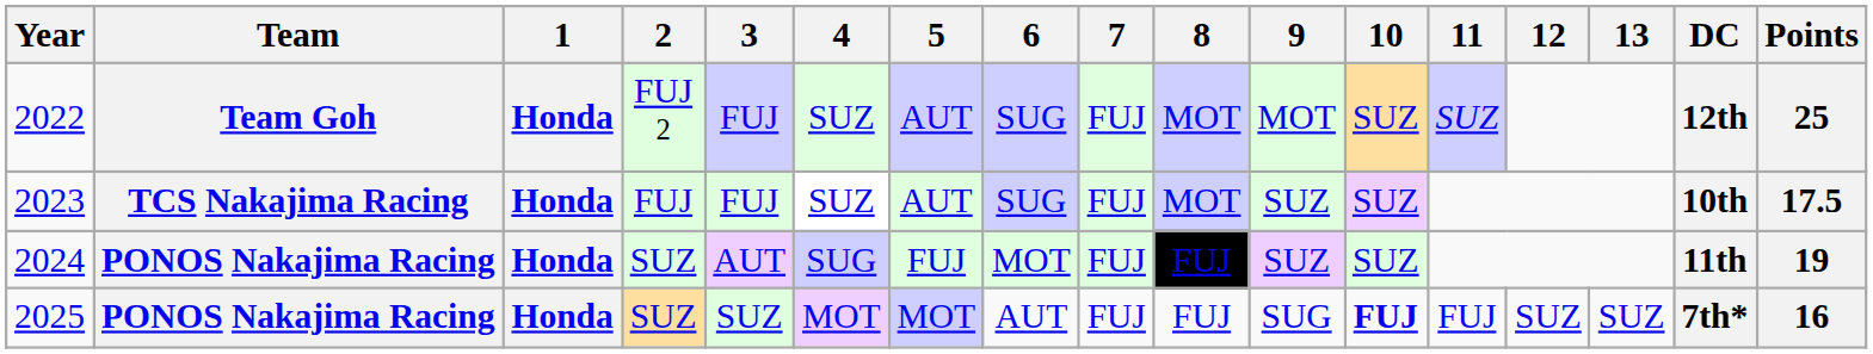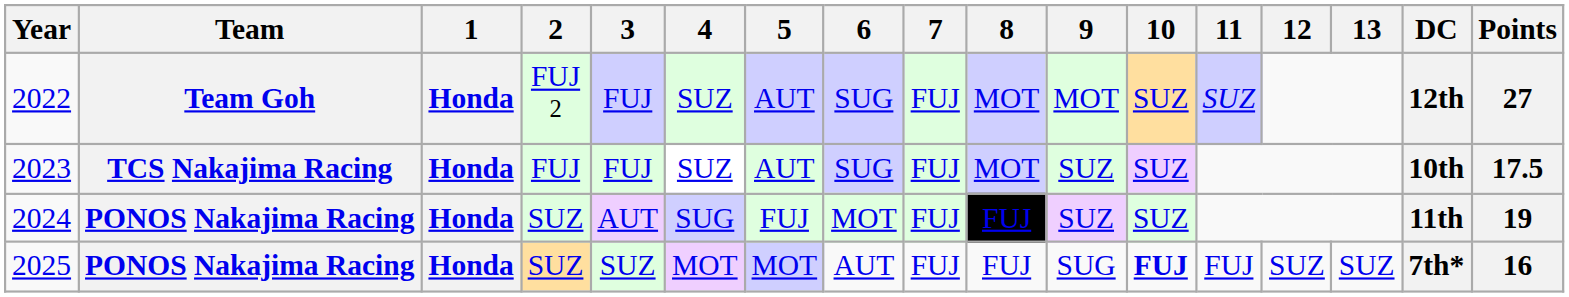 <table class="wikitable" style="text-align:center; font-size:85%">
 <tr>
 <th>Year</th>
 <th>Team</th>
 <th>1</th>
 <th>2</th>
 <th>3</th>
 <th>4</th>
 <th>5</th>
 <th>6</th>
 <th>7</th>
 <th>8</th>
 <th>9</th>
 <th>10</th>
 <th>11</th>
 <th>12</th>
 <th>13</th>
 <th>DC</th>
 <th>Points</th>
 </tr>
 <tr>
 <td><a href='#'>2022</a></td>
 <th nowrap><a href='#'>Team Goh</a></th>
 <th><a href='#'>Honda</a></th>
 <td style="background:#DFFFDF;"><a href='#'>FUJ</a><br><sup>2</sup></td>
 <td style="background:#CFCFFF;"><a href='#'>FUJ</a><br></td>
 <td style="background:#DFFFDF;"><a href='#'>SUZ</a><br></td>
 <td style="background:#CFCFFF;"><a href='#'>AUT</a><br></td>
 <td style="background:#CFCFFF;"><a href='#'>SUG</a><br></td>
 <td style="background:#DFFFDF;"><a href='#'>FUJ</a><br></td>
 <td style="background:#CFCFFF;"><a href='#'>MOT</a><br></td>
 <td style="background:#DFFFDF;"><a href='#'>MOT</a><br></td>
 <td style="background:#FFDF9F;"><a href='#'>SUZ</a><br></td>
 <td style="background:#CFCFFF;"><em><a href='#'>SUZ</a></em><br></td>
 <td colspan=2></td>
 <th>12th</th>
-<th>25</th>
+<th>27</th>
 </tr>
 <tr>
 <td><a href='#'>2023</a></td>
 <th nowrap><a href='#'>TCS</a> <a href='#'>Nakajima Racing</a></th>
 <th><a href='#'>Honda</a></th>
 <td style="background:#DFFFDF;"><a href='#'>FUJ</a><br></td>
 <td style="background:#DFFFDF;"><a href='#'>FUJ</a><br></td>
 <td style="background:#FFFFFF;"><a href='#'>SUZ</a><br></td>
 <td style="background:#DFFFDF;"><a href='#'>AUT</a><br></td>
 <td style="background:#CFCFFF;"><a href='#'>SUG</a><br></td>
 <td style="background:#DFFFDF;"><a href='#'>FUJ</a><br></td>
 <td style="background:#CFCFFF;"><a href='#'>MOT</a><br></td>
 <td style="background:#DFFFDF;"><a href='#'>SUZ</a><br></td>
 <td style="background:#EFCFFF;"><a href='#'>SUZ</a><br></td>
 <td colspan=3></td>
 <th>10th</th>
 <th>17.5</th>
 </tr>
 <tr>
 <td><a href='#'>2024</a></td>
 <th nowrap><a href='#'>PONOS</a> <a href='#'>Nakajima Racing</a></th>
 <th><a href='#'>Honda</a></th>
 <td style="background:#DFFFDF;"><a href='#'>SUZ</a><br></td>
 <td style="background:#EFCFFF;"><a href='#'>AUT</a><br></td>
 <td style="background:#CFCFFF;"><a href='#'>SUG</a><br></td>
 <td style="background:#DFFFDF;"><a href='#'>FUJ</a><br></td>
 <td style="background:#DFFFDF;"><a href='#'>MOT</a><br></td>
 <td style="background:#DFFFDF;"><a href='#'>FUJ</a><br></td>
 <td style="background:#000000;color:white"><a href='#'><span>FUJ</span></a><br></td>
 <td style="background:#EFCFFF;"><a href='#'>SUZ</a><br></td>
 <td style="background:#DFFFDF;"><a href='#'>SUZ</a><br></td>
 <td colspan=3></td>
 <th>11th</th>
 <th>19</th>
 </tr>
 <tr>
 <td><a href='#'>2025</a></td>
 <th><a href='#'>PONOS</a> <a href='#'>Nakajima Racing</a></th>
 <th><a href='#'>Honda</a></th>
 <td style="background:#FFDF9F;"><a href='#'>SUZ</a><br></td>
 <td style="background:#DFFFDF;"><a href='#'>SUZ</a><br></td>
 <td style="background:#EFCFFF;"><a href='#'>MOT</a><br></td>
 <td style="background:#CFCFFF;"><a href='#'>MOT</a><br></td>
 <td style="background:#;"><a href='#'>AUT</a><br></td>
 <td style="background:#;"><a href='#'>FUJ</a><br></td>
 <td style="background:#;"><a href='#'>FUJ</a><br></td>
 <td style="background:#;"><a href='#'>SUG</a><br></td>
 <td style="background:#;"><strong><a href='#'>FUJ</a><br></strong></td>
 <td style="background:#;"><a href='#'>FUJ</a><br></td>
 <td style="background:#;"><a href='#'>SUZ</a><br></td>
 <td style="background:#;"><a href='#'>SUZ</a><br></td>
 <th>7th*</th>
 <th>16</th>
 </tr>
 </table>
